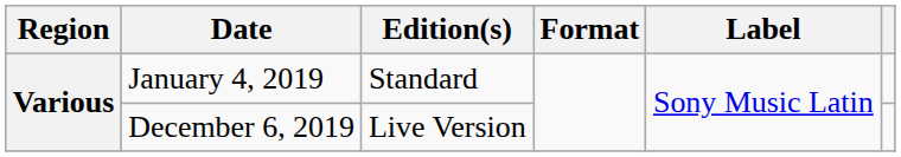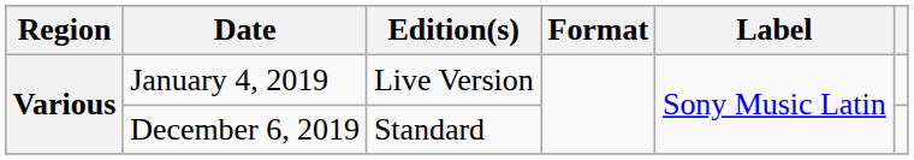 <table class="wikitable plainrowheaders">
 <tr>
 <th scope="col">Region</th>
 <th scope="col">Date</th>
 <th scope="col">Edition(s)</th>
 <th scope="col">Format</th>
 <th scope="col">Label</th>
 <th scope="col"></th>
 </tr>
 <tr>
 <th rowspan="2" scope="row">Various</th>
 <td>January 4, 2019</td>
-<td>Standard</td>
+<td>Live Version</td>
 <td rowspan="2"></td>
 <td rowspan="2"><a href='#'>Sony Music Latin</a></td>
 <td></td>
 </tr>
 <tr>
 <td>December 6, 2019</td>
-<td>Live Version</td>
+<td>Standard</td>
 <td></td>
 </tr>
 </table>
